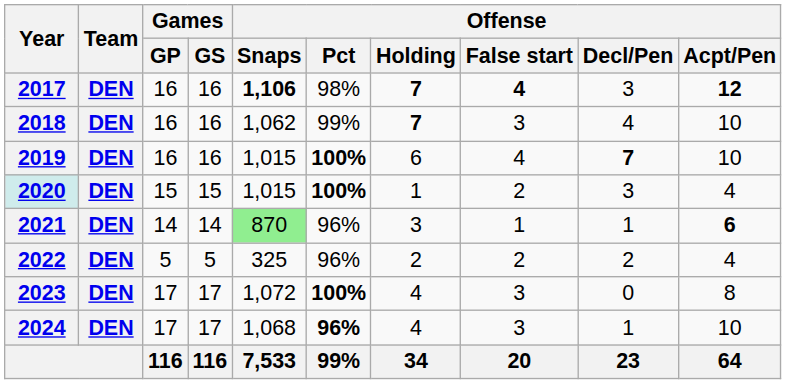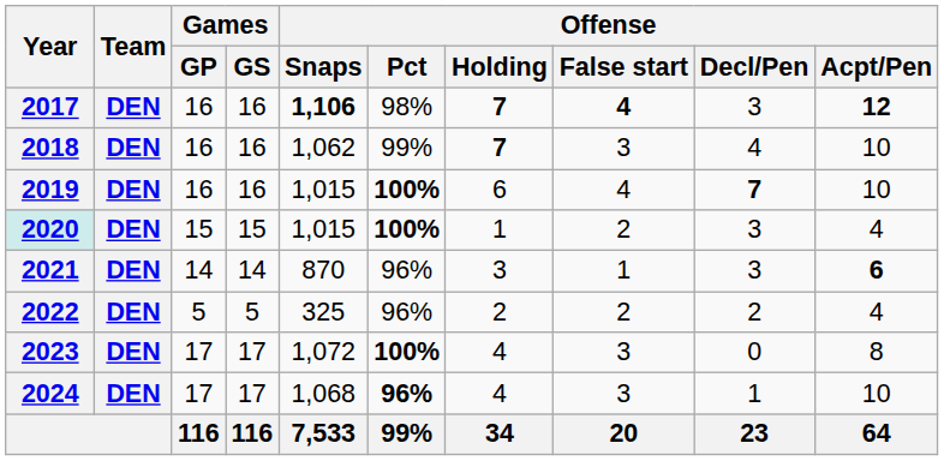 <table class="wikitable" style="text-align:center;">
 <tr>
 <th rowspan="2">Year</th>
 <th rowspan="2">Team</th>
 <th colspan="2">Games</th>
 <th colspan="8">Offense</th>
 </tr>
 <tr>
 <th>GP</th>
 <th>GS</th>
 <th>Snaps</th>
 <th>Pct</th>
 <th>Holding</th>
 <th>False start</th>
 <th>Decl/Pen</th>
 <th>Acpt/Pen</th>
 </tr>
 <tr>
 <th><a href='#'>2017</a></th>
 <th><a href='#'>DEN</a></th>
 <td>16</td>
 <td>16</td>
 <td><strong>1,106</strong></td>
 <td>98%</td>
 <td><strong>7</strong></td>
 <td><strong>4</strong></td>
 <td>3</td>
 <td><strong>12</strong></td>
 </tr>
 <tr>
 <th><a href='#'>2018</a></th>
 <th><a href='#'>DEN</a></th>
 <td>16</td>
 <td>16</td>
 <td>1,062</td>
 <td>99%</td>
 <td><strong>7</strong></td>
 <td>3</td>
 <td>4</td>
 <td>10</td>
 </tr>
 <tr>
 <th><a href='#'>2019</a></th>
 <th><a href='#'>DEN</a></th>
 <td>16</td>
 <td>16</td>
 <td>1,015</td>
 <td><strong>100%</strong></td>
 <td>6</td>
 <td>4</td>
 <td><strong>7</strong></td>
 <td>10</td>
 </tr>
 <tr>
 <th style="background:#cfecec; width:3em;"><a href='#'>2020</a></th>
 <th><a href='#'>DEN</a></th>
 <td>15</td>
 <td>15</td>
 <td>1,015</td>
 <td><strong>100%</strong></td>
 <td>1</td>
 <td>2</td>
 <td>3</td>
 <td>4</td>
 </tr>
 <tr>
 <th><a href='#'>2021</a></th>
 <th><a href='#'>DEN</a></th>
 <td>14</td>
 <td>14</td>
-<td style="background: lightgreen;">870</td>
+<td>870</td>
 <td>96%</td>
 <td>3</td>
 <td>1</td>
-<td>1</td>
+<td>3</td>
 <td><strong>6</strong></td>
 </tr>
 <tr>
 <th><a href='#'>2022</a></th>
 <th><a href='#'>DEN</a></th>
 <td>5</td>
 <td>5</td>
 <td>325</td>
 <td>96%</td>
 <td>2</td>
 <td>2</td>
 <td>2</td>
 <td>4</td>
 </tr>
 <tr>
 <th><a href='#'>2023</a></th>
 <th><a href='#'>DEN</a></th>
 <td>17</td>
 <td>17</td>
 <td>1,072</td>
 <td><strong>100%</strong></td>
 <td>4</td>
 <td>3</td>
 <td>0</td>
 <td>8</td>
 </tr>
 <tr>
 <th><a href='#'>2024</a></th>
 <th><a href='#'>DEN</a></th>
 <td>17</td>
 <td>17</td>
 <td>1,068</td>
 <td><strong>96%</strong></td>
 <td>4</td>
 <td>3</td>
 <td>1</td>
 <td>10</td>
 </tr>
 <tr>
 <th colspan="2"></th>
 <th>116</th>
 <th>116</th>
 <th>7,533</th>
 <th>99%</th>
 <th>34</th>
 <th>20</th>
 <th>23</th>
 <th>64</th>
 </tr>
 </table>
